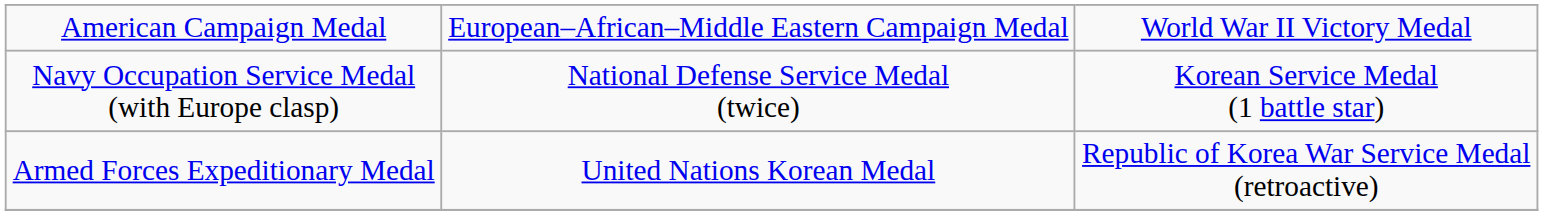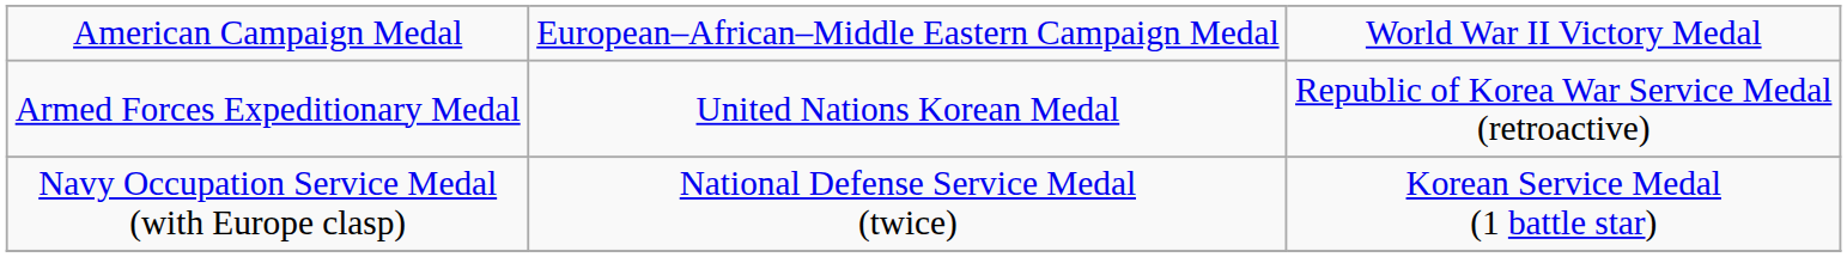 <table class="wikitable" style="margin:1em auto; text-align:center;">
 <tr>
 <td><a href='#'>American Campaign Medal</a></td>
 <td><a href='#'>European–African–Middle Eastern Campaign Medal</a></td>
 <td><a href='#'>World War II Victory Medal</a></td>
 </tr>
 <tr>
+<td><a href='#'>Armed Forces Expeditionary Medal</a></td>
+<td><a href='#'>United Nations Korean Medal</a></td>
+<td><a href='#'>Republic of Korea War Service Medal</a><br>(retroactive)</td>
+</tr>
+<tr>
 <td><a href='#'>Navy Occupation Service Medal</a><br>(with Europe clasp)</td>
 <td><a href='#'>National Defense Service Medal</a><br>(twice)</td>
 <td><a href='#'>Korean Service Medal</a><br>(1 <a href='#'>battle star</a>)</td>
 </tr>
 <tr>
-<td><a href='#'>Armed Forces Expeditionary Medal</a></td>
-<td><a href='#'>United Nations Korean Medal</a></td>
-<td><a href='#'>Republic of Korea War Service Medal</a><br>(retroactive)</td>
-</tr>
-<tr>
 </tr>
 </table>
